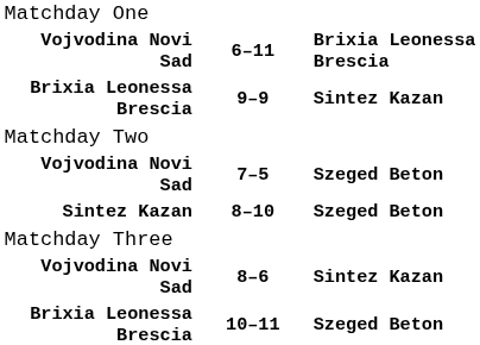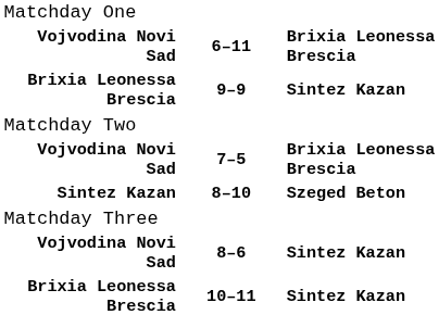 <table width=100% cellspacing=1>
 <tr>
 <th width=20%></th>
 <th width=12%></th>
 <th width=20%></th>
 <th></th>
 </tr>
 <tr>
 <td>Matchday One</td>
 </tr>
 <tr style=font-size:90%>
 <td align=right><strong>Vojvodina Novi Sad</strong></td>
 <td align=center><strong>6–11</strong></td>
 <td><strong>Brixia Leonessa Brescia</strong></td>
 </tr>
 <tr style=font-size:90%>
 <td align=right><strong>Brixia Leonessa Brescia</strong></td>
 <td align=center><strong>9–9</strong></td>
 <td><strong>Sintez Kazan</strong></td>
 </tr>
 <tr>
 <td>Matchday Two</td>
 </tr>
 <tr style=font-size:90%>
 <td align=right><strong>Vojvodina Novi Sad</strong></td>
 <td align=center><strong>7–5</strong></td>
-<td><strong>Szeged Beton</strong></td>
+<td><strong>Brixia Leonessa Brescia</strong></td>
 </tr>
 <tr style=font-size:90%>
 <td align=right><strong>Sintez Kazan</strong></td>
 <td align=center><strong>8–10</strong></td>
 <td><strong>Szeged Beton</strong></td>
 </tr>
 <tr>
 <td>Matchday Three</td>
 </tr>
 <tr style=font-size:90%>
 <td align=right><strong>Vojvodina Novi Sad</strong></td>
 <td align=center><strong>8–6</strong></td>
 <td><strong>Sintez Kazan</strong></td>
 </tr>
 <tr style=font-size:90%>
 <td align=right><strong>Brixia Leonessa Brescia</strong></td>
 <td align=center><strong>10–11</strong></td>
-<td><strong>Szeged Beton</strong></td>
+<td><strong>Sintez Kazan</strong></td>
 </tr>
 <tr>
 </tr>
 </table>
